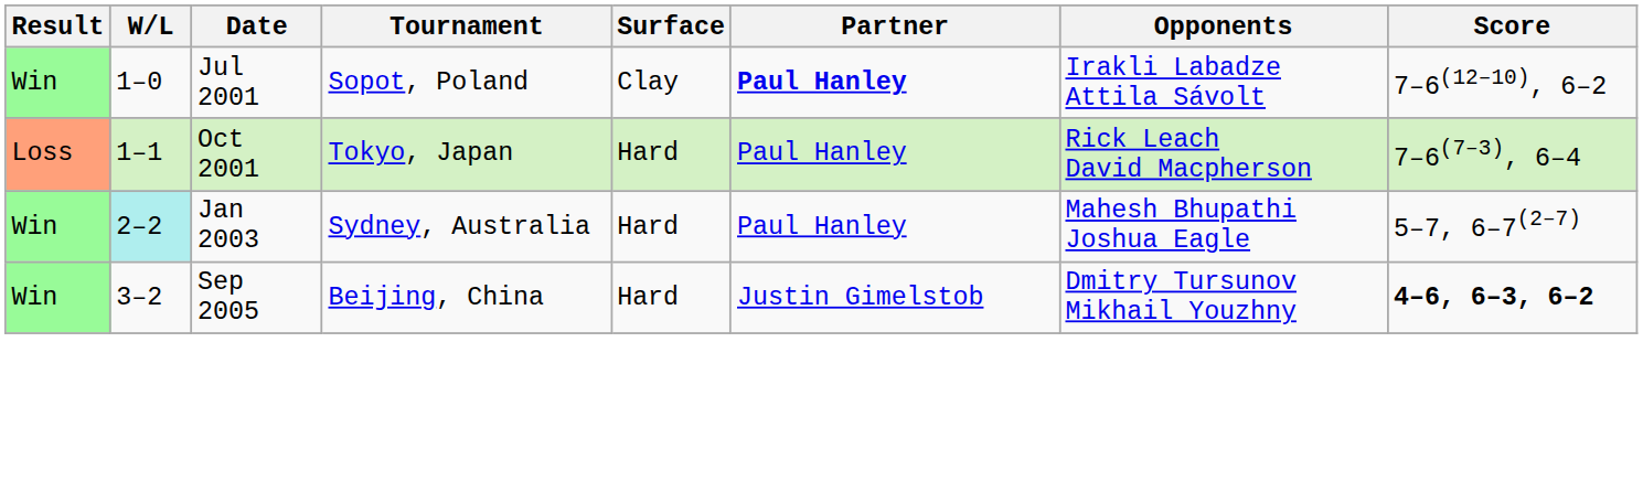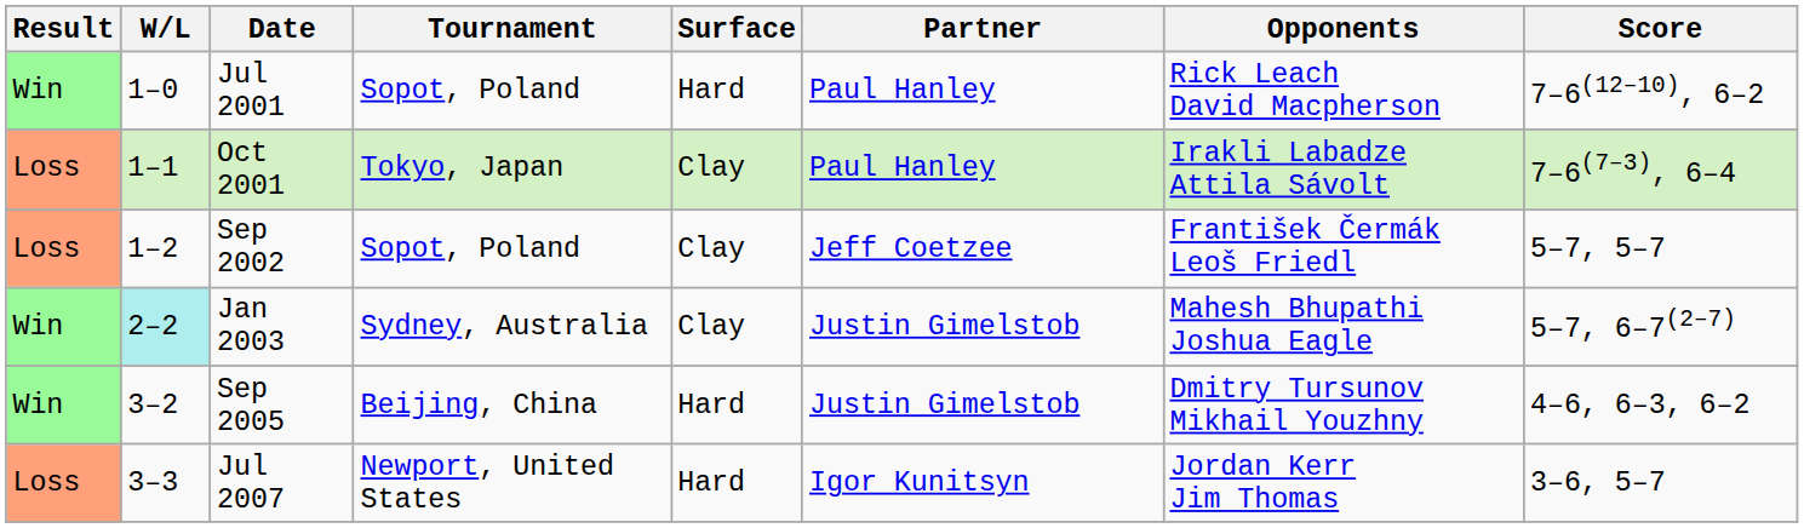 <table class="sortable wikitable">
 <tr>
 <th style="width:40px">Result</th>
 <th style="width:35px" class="unsortable">W/L</th>
 <th style="width:60px">Date</th>
 <th style="width:140px">Tournament</th>
 <th style="width:50px">Surface</th>
 <th style="width:160px">Partner</th>
 <th style="width:160px">Opponents</th>
 <th style="width:120px" class="unsortable">Score</th>
 </tr>
 <tr>
 <td style="background:#98fb98;">Win</td>
 <td>1–0</td>
 <td>Jul 2001</td>
 <td><a href='#'>Sopot</a>, Poland</td>
-<td>Clay</td>
-<td><strong> <a href='#'>Paul Hanley</a></strong></td>
-<td> <a href='#'>Irakli Labadze</a><br> <a href='#'>Attila Sávolt</a></td>
+<td>Hard</td>
+<td> <a href='#'>Paul Hanley</a></td>
+<td> <a href='#'>Rick Leach</a><br> <a href='#'>David Macpherson</a></td>
 <td>7–6<sup>(12–10)</sup>, 6–2</td>
 </tr>
 <tr style="background:#d4f1c5;">
 <td style="background:#ffa07a;">Loss</td>
 <td>1–1</td>
 <td>Oct 2001</td>
 <td><a href='#'>Tokyo</a>, Japan</td>
-<td>Hard</td>
+<td>Clay</td>
 <td> <a href='#'>Paul Hanley</a></td>
-<td> <a href='#'>Rick Leach</a><br> <a href='#'>David Macpherson</a></td>
+<td> <a href='#'>Irakli Labadze</a><br> <a href='#'>Attila Sávolt</a></td>
 <td>7–6<sup>(7–3)</sup>, 6–4</td>
+</tr>
+<tr>
+<td style="background:#ffa07a;">Loss</td>
+<td>1–2</td>
+<td>Sep 2002</td>
+<td><a href='#'>Sopot</a>, Poland</td>
+<td>Clay</td>
+<td> <a href='#'>Jeff Coetzee</a></td>
+<td> <a href='#'>František Čermák</a><br> <a href='#'>Leoš Friedl</a></td>
+<td>5–7, 5–7</td>
 </tr>
 <tr>
 <td style="background:#98fb98;">Win</td>
 <td style="background: paleturquoise;">2–2</td>
 <td>Jan 2003</td>
 <td><a href='#'>Sydney</a>, Australia</td>
-<td>Hard</td>
-<td> <a href='#'>Paul Hanley</a></td>
+<td>Clay</td>
+<td> <a href='#'>Justin Gimelstob</a></td>
 <td> <a href='#'>Mahesh Bhupathi</a><br> <a href='#'>Joshua Eagle</a></td>
 <td>5–7, 6–7<sup>(2–7)</sup></td>
 </tr>
 <tr>
 <td style="background:#98fb98;">Win</td>
 <td>3–2</td>
 <td>Sep 2005</td>
 <td><a href='#'>Beijing</a>, China</td>
 <td>Hard</td>
 <td> <a href='#'>Justin Gimelstob</a></td>
 <td> <a href='#'>Dmitry Tursunov</a><br> <a href='#'>Mikhail Youzhny</a></td>
-<td><strong>4–6, 6–3, 6–2</strong></td>
+<td>4–6, 6–3, 6–2</td>
+</tr>
+<tr>
+<td style="background:#ffa07a;">Loss</td>
+<td>3–3</td>
+<td>Jul 2007</td>
+<td><a href='#'>Newport</a>, United States</td>
+<td>Hard</td>
+<td> <a href='#'>Igor Kunitsyn</a></td>
+<td> <a href='#'>Jordan Kerr</a><br> <a href='#'>Jim Thomas</a></td>
+<td>3–6, 5–7</td>
 </tr>
 </table>
